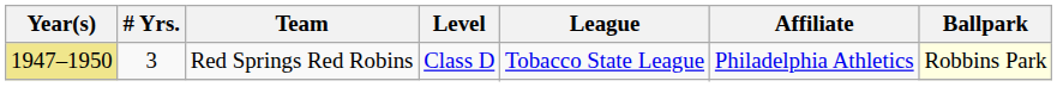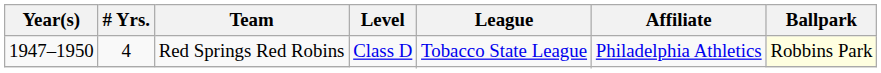 <table class="wikitable" style="text-align:center; font-size: 95%;">
 <tr>
 <th>Year(s)</th>
 <th># Yrs.</th>
 <th>Team</th>
 <th>Level</th>
 <th>League</th>
 <th>Affiliate</th>
 <th>Ballpark</th>
 </tr>
 <tr>
-<td style="background: khaki;">1947–1950</td>
-<td>3</td>
+<td>1947–1950</td>
+<td>4</td>
 <td>Red Springs Red Robins</td>
 <td rowspan=2><a href='#'>Class D</a></td>
 <td rowspan=2><a href='#'>Tobacco State League</a></td>
 <td rowspan=2><a href='#'>Philadelphia Athletics</a></td>
 <td style="background: lightyellow;">Robbins Park</td>
 </tr>
 <tr>
 </tr>
 </table>
